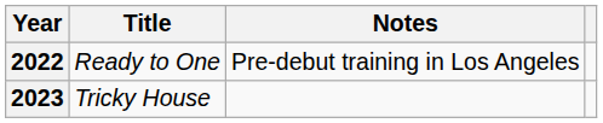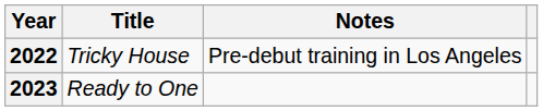 <table class="wikitable plainrowheaders sortable">
 <tr>
 <th scope="col">Year</th>
 <th scope="col">Title</th>
 <th scope="col">Notes</th>
 <th scope="col" class="unsortable"></th>
 </tr>
 <tr>
 <th scope="row">2022</th>
-<td><em>Ready to One</em></td>
+<td><em>Tricky House</em></td>
 <td>Pre-debut training in Los Angeles</td>
 <td style="text-align:center"></td>
 </tr>
 <tr>
 <th scope="row">2023</th>
-<td><em>Tricky House</em></td>
+<td><em>Ready to One</em></td>
 <td></td>
 <td style="text-align:center"></td>
 </tr>
 </table>
